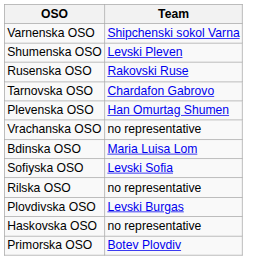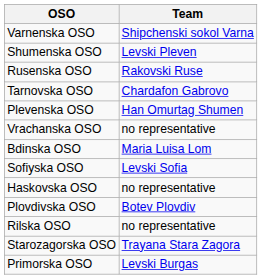 <table class="wikitable " style="text-align:left;">
 <tr>
 <th>OSO</th>
 <th>Team</th>
 </tr>
 <tr>
 <td>Varnenska OSO</td>
 <td><a href='#'>Shipchenski sokol Varna</a></td>
 </tr>
 <tr>
 <td>Shumenska OSO</td>
 <td><a href='#'>Levski  Pleven</a></td>
 </tr>
 <tr>
 <td>Rusenska OSO</td>
 <td><a href='#'>Rakovski Ruse</a></td>
 </tr>
 <tr>
 <td>Tarnovska OSO</td>
 <td><a href='#'>Chardafon  Gabrovo</a></td>
 </tr>
 <tr>
 <td>Plevenska OSO</td>
 <td><a href='#'>Han Omurtag Shumen</a></td>
 </tr>
 <tr>
 <td>Vrachanska OSO</td>
 <td>no representative</td>
 </tr>
 <tr>
 <td>Bdinska OSO</td>
 <td><a href='#'>Maria Luisa Lom</a></td>
 </tr>
 <tr>
 <td>Sofiyska OSO</td>
 <td><a href='#'>Levski Sofia</a></td>
 </tr>
 <tr>
+<td>Haskovska OSO</td>
+<td>no representative</td>
+</tr>
+<tr>
+<td>Plovdivska OSO</td>
+<td><a href='#'>Botev Plovdiv</a></td>
+</tr>
+<tr>
 <td>Rilska OSO</td>
 <td>no representative</td>
 </tr>
 <tr>
-<td>Plovdivska OSO</td>
-<td><a href='#'>Levski Burgas</a></td>
-</tr>
-<tr>
-<td>Haskovska OSO</td>
-<td>no representative</td>
+<td>Starozagorska OSO</td>
+<td><a href='#'>Trayana Stara Zagora</a></td>
 </tr>
 <tr>
 <td>Primorska OSO</td>
-<td><a href='#'>Botev Plovdiv</a></td>
+<td><a href='#'>Levski Burgas</a></td>
 </tr>
 </table>
